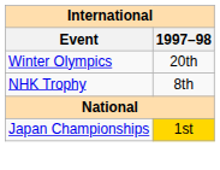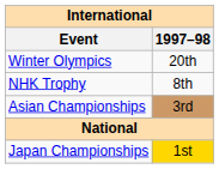 <table class="wikitable" style="text-align:center">
 <tr>
 <th style="background-color: #ffdead; " colspan=2 align=center>International</th>
 </tr>
 <tr>
 <th>Event</th>
 <th>1997–98</th>
 </tr>
 <tr>
 <td align=left><a href='#'>Winter Olympics</a></td>
 <td>20th</td>
 </tr>
 <tr>
 <td align=left> <a href='#'>NHK Trophy</a></td>
 <td>8th</td>
 </tr>
 <tr>
+<td align=left><a href='#'>Asian Championships</a></td>
+<td bgcolor=cc9966>3rd</td>
+</tr>
+<tr>
 <th style="background-color: #ffdead; " colspan=2 align=center>National</th>
 </tr>
 <tr>
 <td align=left><a href='#'>Japan Championships</a></td>
 <td bgcolor=gold>1st</td>
 </tr>
 </table>
